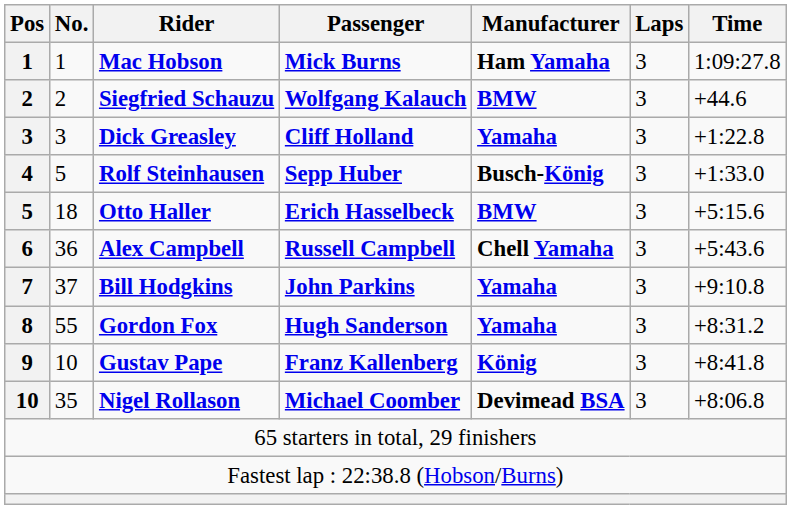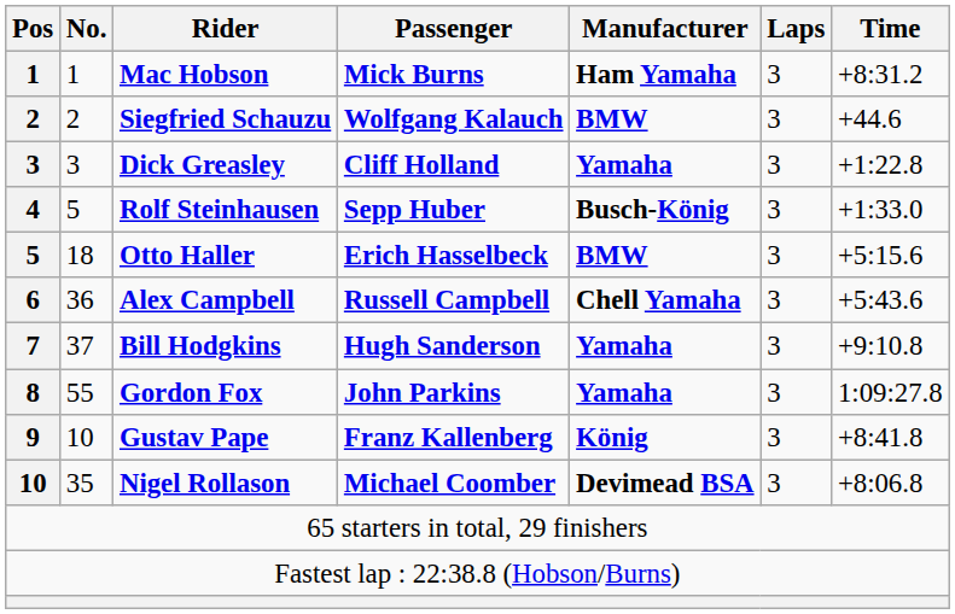 <table class="wikitable" style="font-size: 95%;">
 <tr>
 <th>Pos</th>
 <th>No.</th>
 <th>Rider</th>
 <th>Passenger</th>
 <th>Manufacturer</th>
 <th>Laps</th>
 <th>Time</th>
 </tr>
 <tr>
 <th>1</th>
 <td>1</td>
 <td> <strong><a href='#'>Mac Hobson</a></strong></td>
 <td> <strong><a href='#'>Mick Burns</a></strong></td>
 <td><strong>Ham <a href='#'>Yamaha</a></strong></td>
 <td>3</td>
-<td>1:09:27.8</td>
+<td>+8:31.2</td>
 </tr>
 <tr>
 <th>2</th>
 <td>2</td>
 <td> <strong><a href='#'>Siegfried Schauzu</a></strong></td>
 <td> <strong><a href='#'>Wolfgang Kalauch</a></strong></td>
 <td><strong><a href='#'>BMW</a></strong></td>
 <td>3</td>
 <td>+44.6</td>
 </tr>
 <tr>
 <th>3</th>
 <td>3</td>
 <td> <strong><a href='#'>Dick Greasley</a></strong></td>
 <td> <strong><a href='#'>Cliff Holland</a></strong></td>
 <td><strong><a href='#'>Yamaha</a></strong></td>
 <td>3</td>
 <td>+1:22.8</td>
 </tr>
 <tr>
 <th>4</th>
 <td>5</td>
 <td> <strong><a href='#'>Rolf Steinhausen</a></strong></td>
 <td> <strong><a href='#'>Sepp Huber</a></strong></td>
 <td><strong>Busch-<a href='#'>König</a></strong></td>
 <td>3</td>
 <td>+1:33.0</td>
 </tr>
 <tr>
 <th>5</th>
 <td>18</td>
 <td> <strong><a href='#'>Otto Haller</a></strong></td>
 <td> <strong><a href='#'>Erich Hasselbeck</a></strong></td>
 <td><strong><a href='#'>BMW</a></strong></td>
 <td>3</td>
 <td>+5:15.6</td>
 </tr>
 <tr>
 <th>6</th>
 <td>36</td>
 <td> <strong><a href='#'>Alex Campbell</a></strong></td>
 <td> <strong><a href='#'>Russell Campbell</a></strong></td>
 <td><strong>Chell <a href='#'>Yamaha</a></strong></td>
 <td>3</td>
 <td>+5:43.6</td>
 </tr>
 <tr>
 <th>7</th>
 <td>37</td>
 <td> <strong><a href='#'>Bill Hodgkins</a></strong></td>
-<td> <strong><a href='#'>John Parkins</a></strong></td>
+<td> <strong><a href='#'>Hugh Sanderson</a></strong></td>
 <td><strong><a href='#'>Yamaha</a></strong></td>
 <td>3</td>
 <td>+9:10.8</td>
 </tr>
 <tr>
 <th>8</th>
 <td>55</td>
 <td> <strong><a href='#'>Gordon Fox</a></strong></td>
-<td> <strong><a href='#'>Hugh Sanderson</a></strong></td>
+<td> <strong><a href='#'>John Parkins</a></strong></td>
 <td><strong><a href='#'>Yamaha</a></strong></td>
 <td>3</td>
-<td>+8:31.2</td>
+<td>1:09:27.8</td>
 </tr>
 <tr>
 <th>9</th>
 <td>10</td>
 <td> <strong><a href='#'>Gustav Pape</a></strong></td>
 <td> <strong><a href='#'>Franz Kallenberg</a></strong></td>
 <td><strong><a href='#'>König</a></strong></td>
 <td>3</td>
 <td>+8:41.8</td>
 </tr>
 <tr>
 <th>10</th>
 <td>35</td>
 <td> <strong><a href='#'>Nigel Rollason</a></strong></td>
 <td> <strong><a href='#'>Michael Coomber</a></strong></td>
 <td><strong>Devimead <a href='#'>BSA</a></strong></td>
 <td>3</td>
 <td>+8:06.8</td>
 </tr>
 <tr>
 <td colspan=7 align=center>65 starters in total, 29 finishers</td>
 </tr>
 <tr>
 <td colspan=7 align=center>Fastest lap : 22:38.8 (<a href='#'>Hobson</a>/<a href='#'>Burns</a>)</td>
 </tr>
 <tr>
 <th colspan=7></th>
 </tr>
 </table>
